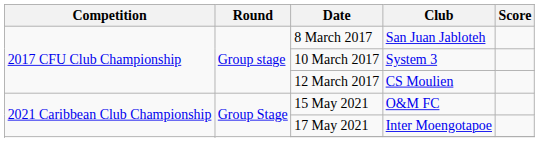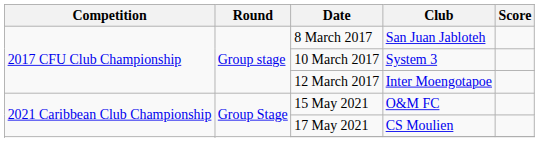 <table class="wikitable" align=center>
 <tr>
 <th>Competition</th>
 <th>Round</th>
 <th>Date</th>
 <th>Club</th>
 <th>Score</th>
 </tr>
 <tr>
 <td style="text-align:left;" rowspan=3><a href='#'>2017 CFU Club Championship</a></td>
 <td style="text-align:left;" rowspan=3><a href='#'>Group stage</a></td>
 <td>8 March 2017</td>
 <td style="text-align:left;"> <a href='#'>San Juan Jabloteh</a></td>
 <td></td>
 </tr>
 <tr>
 <td>10 March 2017</td>
 <td style="text-align:left;"> <a href='#'>System 3</a></td>
 <td></td>
 </tr>
 <tr>
 <td>12 March 2017</td>
-<td style="text-align:left;"> <a href='#'>CS Moulien</a></td>
+<td style="text-align:left;"> <a href='#'>Inter Moengotapoe</a></td>
 <td></td>
 </tr>
 <tr>
 <td rowspan=3><a href='#'>2021 Caribbean Club Championship</a></td>
 <td rowspan=3><a href='#'>Group Stage</a></td>
 <td>15 May 2021</td>
 <td style="text-align:left;"> <a href='#'>O&M FC</a></td>
 <td></td>
 </tr>
 <tr>
 <td>17 May 2021</td>
-<td style="text-align:left;"> <a href='#'>Inter Moengotapoe</a></td>
+<td style="text-align:left;"> <a href='#'>CS Moulien</a></td>
 <td></td>
 </tr>
 <tr>
 </tr>
 </table>
